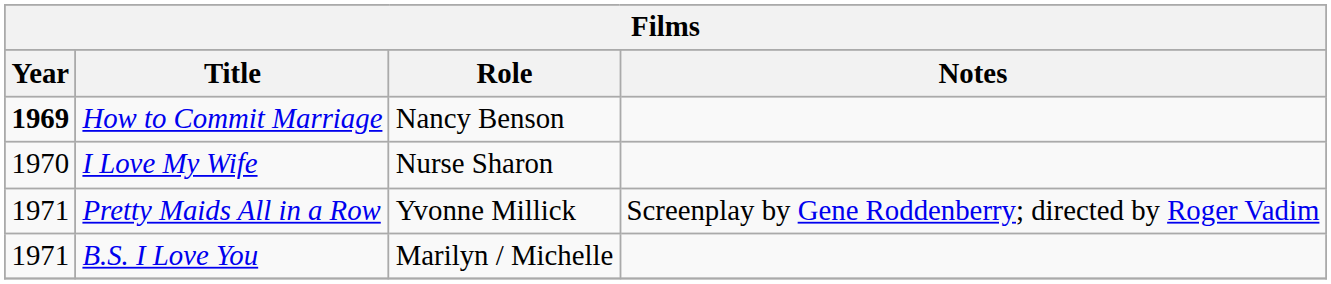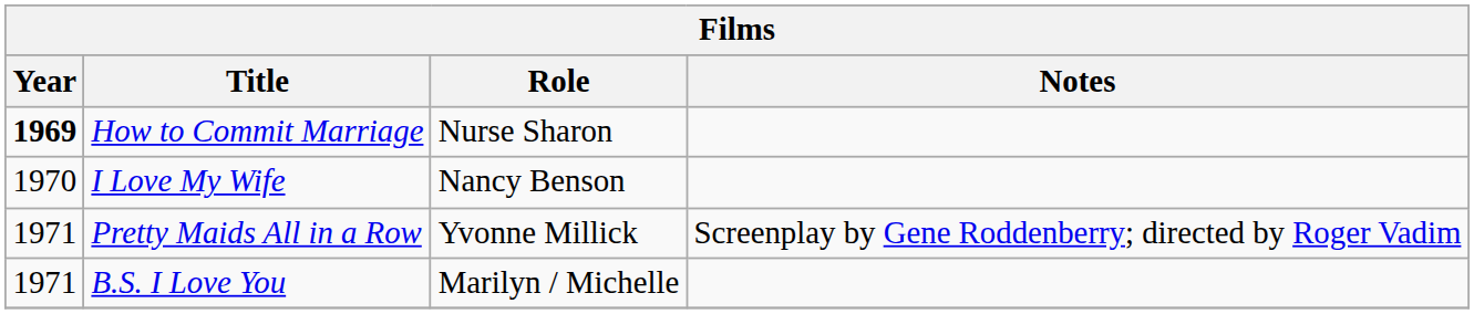 <table class="wikitable">
 <tr>
 <th colspan=4>Films</th>
 </tr>
 <tr style="text-align:center;">
 <th>Year</th>
 <th>Title</th>
 <th>Role</th>
 <th>Notes</th>
 </tr>
 <tr>
 <td><strong>1969</strong></td>
 <td><em><a href='#'>How to Commit Marriage</a></em></td>
-<td>Nancy Benson</td>
+<td>Nurse Sharon</td>
 <td></td>
 </tr>
 <tr>
 <td>1970</td>
 <td><em><a href='#'>I Love My Wife</a></em></td>
-<td>Nurse Sharon</td>
+<td>Nancy Benson</td>
 <td></td>
 </tr>
 <tr>
 <td>1971</td>
 <td><em><a href='#'>Pretty Maids All in a Row</a></em></td>
 <td>Yvonne Millick</td>
 <td>Screenplay by <a href='#'>Gene Roddenberry</a>; directed by <a href='#'>Roger Vadim</a></td>
 </tr>
 <tr>
 <td>1971</td>
 <td><em><a href='#'>B.S. I Love You</a></em></td>
 <td>Marilyn / Michelle</td>
 <td></td>
 </tr>
 <tr>
 </tr>
 </table>
